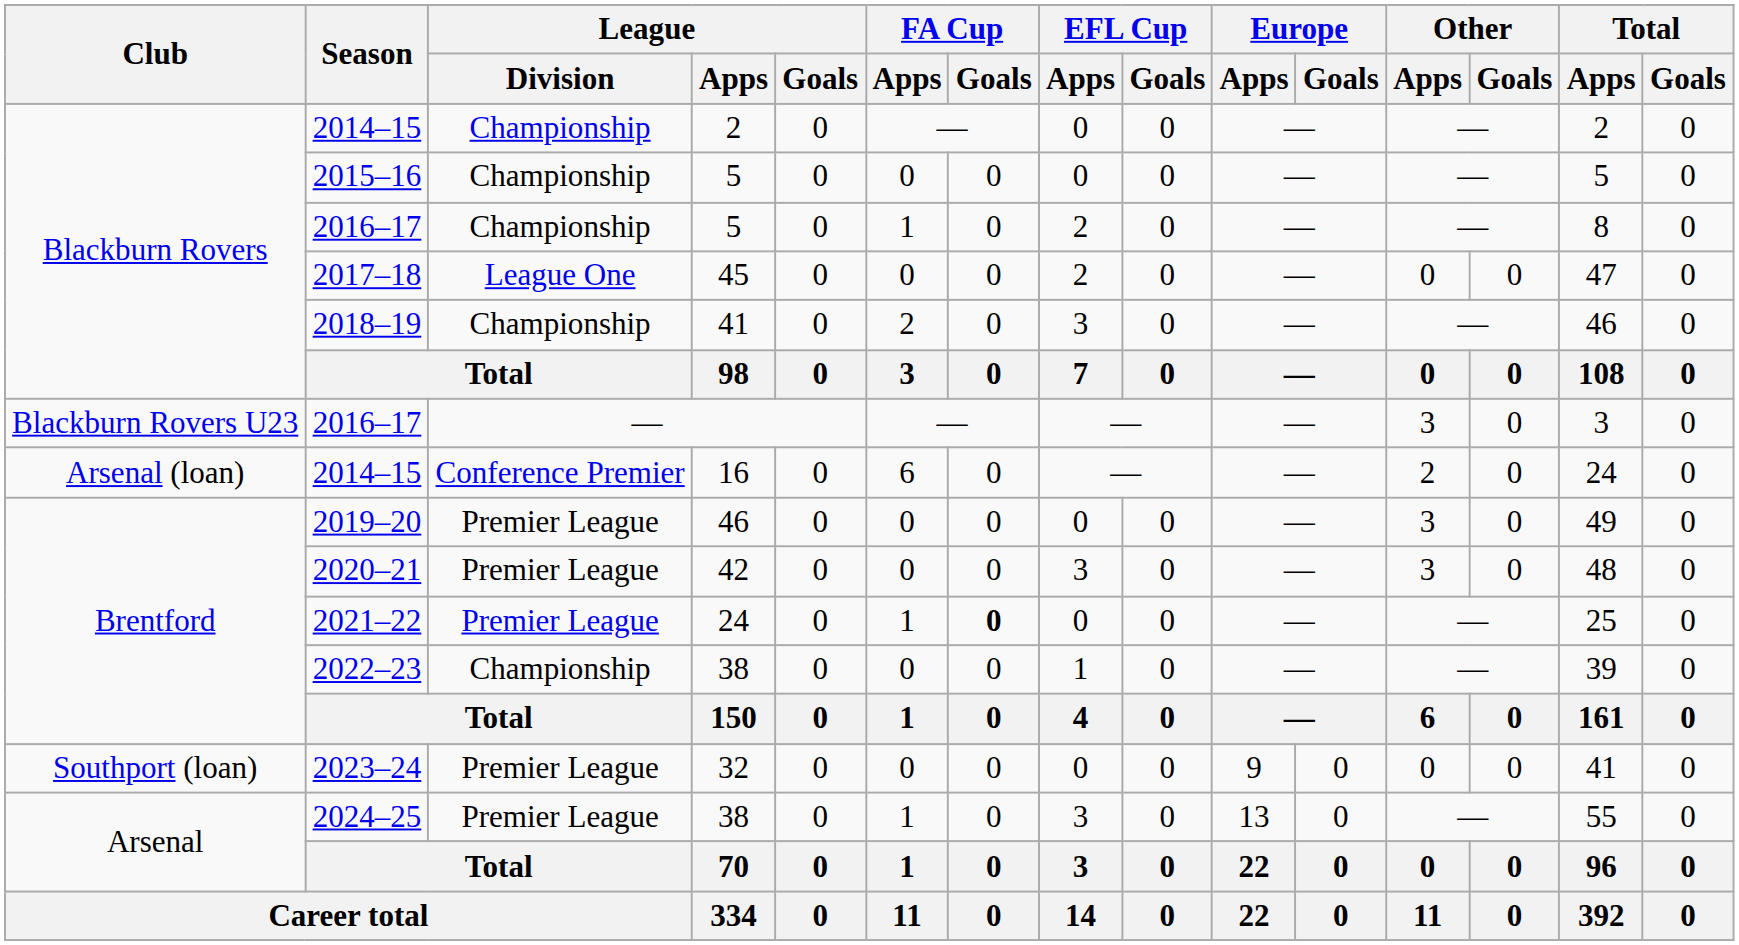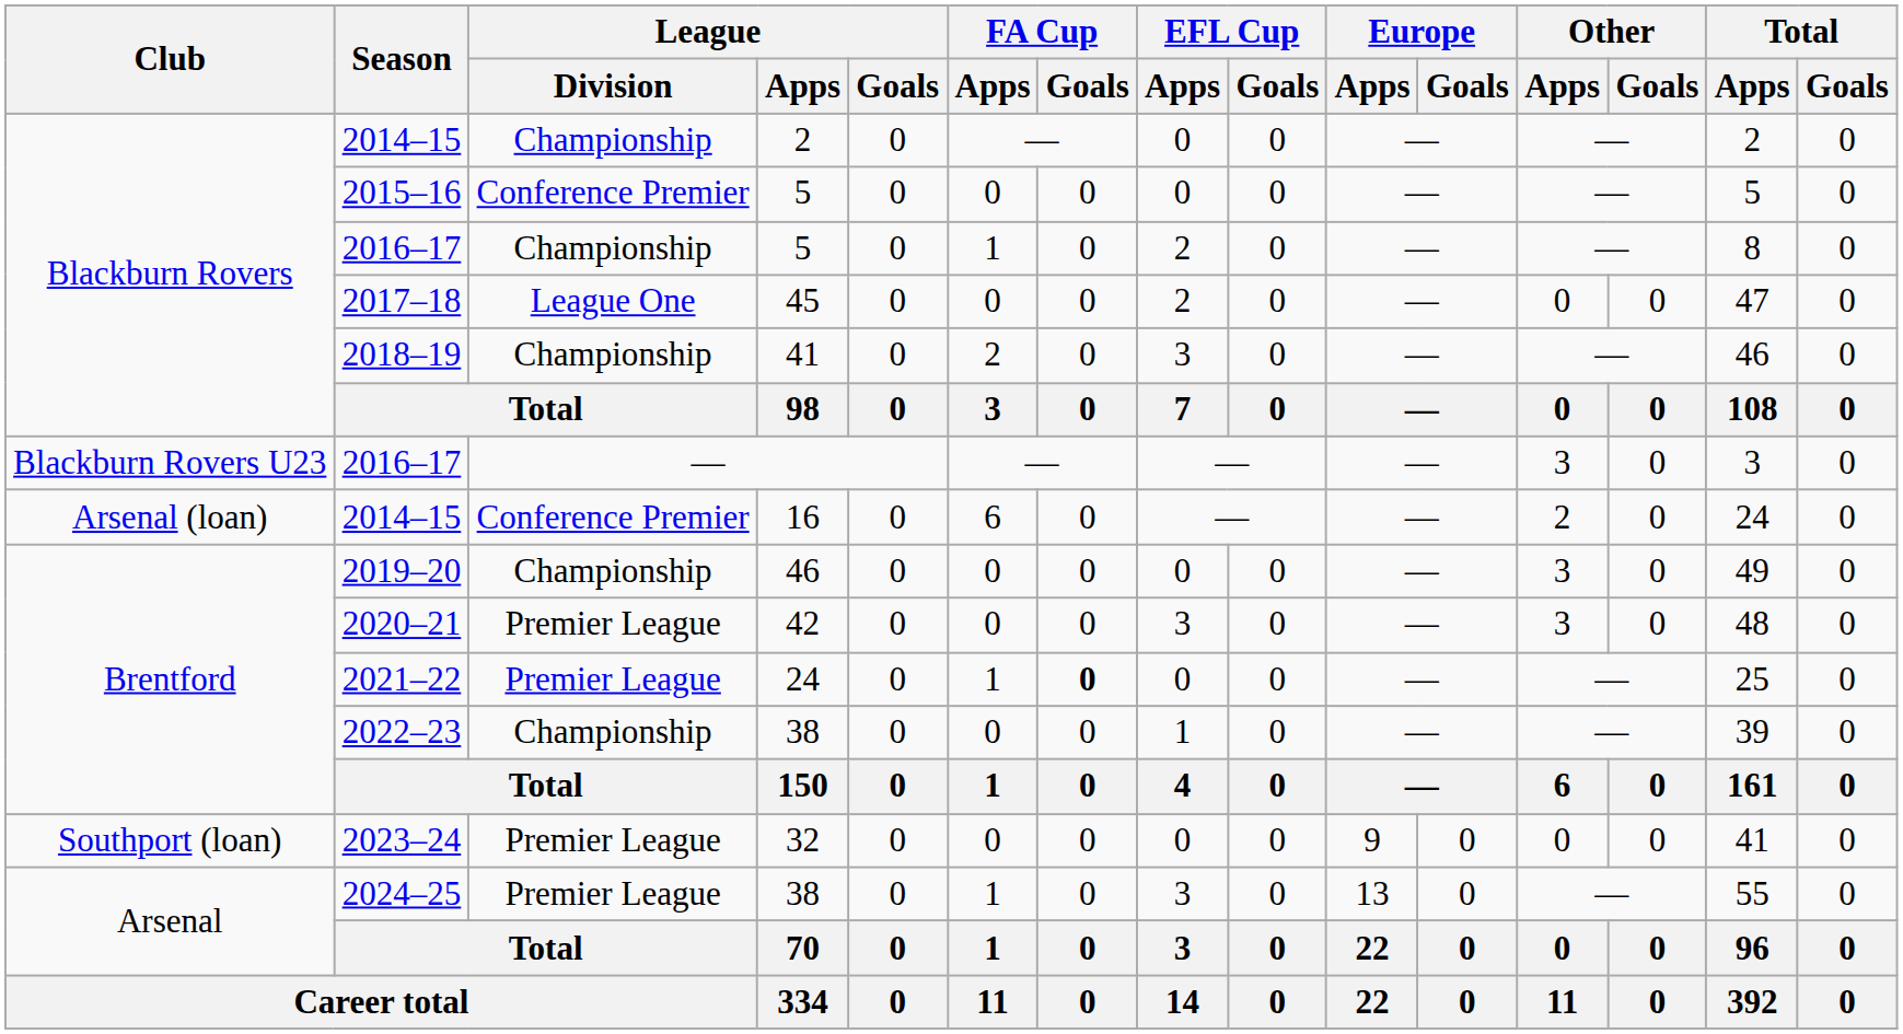 <table class="wikitable" style="text-align: center;">
 <tr>
 <th rowspan="2">Club</th>
 <th rowspan="2">Season</th>
 <th colspan="3">League</th>
 <th colspan="2"><a href='#'>FA Cup</a></th>
 <th colspan="2"><a href='#'>EFL Cup</a></th>
 <th colspan="2"><a href='#'>Europe</a></th>
 <th colspan="2">Other</th>
 <th colspan="2">Total</th>
 </tr>
 <tr>
 <th>Division</th>
 <th>Apps</th>
 <th>Goals</th>
 <th>Apps</th>
 <th>Goals</th>
 <th>Apps</th>
 <th>Goals</th>
 <th>Apps</th>
 <th>Goals</th>
 <th>Apps</th>
 <th>Goals</th>
 <th>Apps</th>
 <th>Goals</th>
 </tr>
 <tr>
 <td rowspan="6"><a href='#'>Blackburn Rovers</a></td>
 <td><a href='#'>2014–15</a></td>
 <td><a href='#'>Championship</a></td>
 <td>2</td>
 <td>0</td>
 <td colspan="2">—</td>
 <td>0</td>
 <td>0</td>
 <td colspan="2">—</td>
 <td colspan="2">—</td>
 <td>2</td>
 <td>0</td>
 </tr>
 <tr>
 <td><a href='#'>2015–16</a></td>
-<td>Championship</td>
+<td><a href='#'>Conference Premier</a></td>
 <td>5</td>
 <td>0</td>
 <td>0</td>
 <td>0</td>
 <td>0</td>
 <td>0</td>
 <td colspan="2">—</td>
 <td colspan="2">—</td>
 <td>5</td>
 <td>0</td>
 </tr>
 <tr>
 <td><a href='#'>2016–17</a></td>
 <td>Championship</td>
 <td>5</td>
 <td>0</td>
 <td>1</td>
 <td>0</td>
 <td>2</td>
 <td>0</td>
 <td colspan="2">—</td>
 <td colspan="2">—</td>
 <td>8</td>
 <td>0</td>
 </tr>
 <tr>
 <td><a href='#'>2017–18</a></td>
 <td><a href='#'>League One</a></td>
 <td>45</td>
 <td>0</td>
 <td>0</td>
 <td>0</td>
 <td>2</td>
 <td>0</td>
 <td colspan="2">—</td>
 <td>0</td>
 <td>0</td>
 <td>47</td>
 <td>0</td>
 </tr>
 <tr>
 <td><a href='#'>2018–19</a></td>
 <td>Championship</td>
 <td>41</td>
 <td>0</td>
 <td>2</td>
 <td>0</td>
 <td>3</td>
 <td>0</td>
 <td colspan="2">—</td>
 <td colspan="2">—</td>
 <td>46</td>
 <td>0</td>
 </tr>
 <tr>
 <th colspan="2">Total</th>
 <th>98</th>
 <th>0</th>
 <th>3</th>
 <th>0</th>
 <th>7</th>
 <th>0</th>
 <th colspan="2">—</th>
 <th>0</th>
 <th>0</th>
 <th>108</th>
 <th>0</th>
 </tr>
 <tr>
 <td><a href='#'>Blackburn Rovers U23</a></td>
 <td><a href='#'>2016–17</a></td>
 <td colspan="3">—</td>
 <td colspan="2">—</td>
 <td colspan="2">—</td>
 <td colspan="2">—</td>
 <td>3</td>
 <td>0</td>
 <td>3</td>
 <td>0</td>
 </tr>
 <tr>
 <td><a href='#'>Arsenal</a> (loan)</td>
 <td><a href='#'>2014–15</a></td>
 <td><a href='#'>Conference Premier</a></td>
 <td>16</td>
 <td>0</td>
 <td>6</td>
 <td>0</td>
 <td colspan="2">—</td>
 <td colspan="2">—</td>
 <td>2</td>
 <td>0</td>
 <td>24</td>
 <td>0</td>
 </tr>
 <tr>
 <td rowspan="5"><a href='#'>Brentford</a></td>
 <td><a href='#'>2019–20</a></td>
-<td>Premier League</td>
+<td>Championship</td>
 <td>46</td>
 <td>0</td>
 <td>0</td>
 <td>0</td>
 <td>0</td>
 <td>0</td>
 <td colspan="2">—</td>
 <td>3</td>
 <td>0</td>
 <td>49</td>
 <td>0</td>
 </tr>
 <tr>
 <td><a href='#'>2020–21</a></td>
 <td>Premier League</td>
 <td>42</td>
 <td>0</td>
 <td>0</td>
 <td>0</td>
 <td>3</td>
 <td>0</td>
 <td colspan="2">—</td>
 <td>3</td>
 <td>0</td>
 <td>48</td>
 <td>0</td>
 </tr>
 <tr>
 <td><a href='#'>2021–22</a></td>
 <td><a href='#'>Premier League</a></td>
 <td>24</td>
 <td>0</td>
 <td>1</td>
 <td><strong>0</strong></td>
 <td>0</td>
 <td>0</td>
 <td colspan="2">—</td>
 <td colspan="2">—</td>
 <td>25</td>
 <td>0</td>
 </tr>
 <tr>
 <td><a href='#'>2022–23</a></td>
 <td>Championship</td>
 <td>38</td>
 <td>0</td>
 <td>0</td>
 <td>0</td>
 <td>1</td>
 <td>0</td>
 <td colspan="2">—</td>
 <td colspan="2">—</td>
 <td>39</td>
 <td>0</td>
 </tr>
 <tr>
 <th colspan="2">Total</th>
 <th>150</th>
 <th>0</th>
 <th>1</th>
 <th>0</th>
 <th>4</th>
 <th>0</th>
 <th colspan="2">—</th>
 <th>6</th>
 <th>0</th>
 <th>161</th>
 <th>0</th>
 </tr>
 <tr>
 <td><a href='#'>Southport</a> (loan)</td>
 <td><a href='#'>2023–24</a></td>
 <td>Premier League</td>
 <td>32</td>
 <td>0</td>
 <td>0</td>
 <td>0</td>
 <td>0</td>
 <td>0</td>
 <td>9</td>
 <td>0</td>
 <td>0</td>
 <td>0</td>
 <td>41</td>
 <td>0</td>
 </tr>
 <tr>
 <td rowspan="2">Arsenal</td>
 <td><a href='#'>2024–25</a></td>
 <td>Premier League</td>
 <td>38</td>
 <td>0</td>
 <td>1</td>
 <td>0</td>
 <td>3</td>
 <td>0</td>
 <td>13</td>
 <td>0</td>
 <td colspan="2">—</td>
 <td>55</td>
 <td>0</td>
 </tr>
 <tr>
 <th colspan="2">Total</th>
 <th>70</th>
 <th>0</th>
 <th>1</th>
 <th>0</th>
 <th>3</th>
 <th>0</th>
 <th>22</th>
 <th>0</th>
 <th>0</th>
 <th>0</th>
 <th>96</th>
 <th>0</th>
 </tr>
 <tr>
 <th colspan="3">Career total</th>
 <th>334</th>
 <th>0</th>
 <th>11</th>
 <th>0</th>
 <th>14</th>
 <th>0</th>
 <th>22</th>
 <th>0</th>
 <th>11</th>
 <th>0</th>
 <th>392</th>
 <th>0</th>
 </tr>
 </table>
